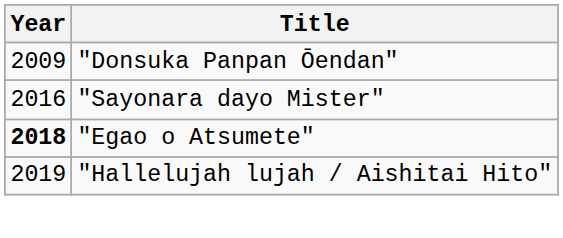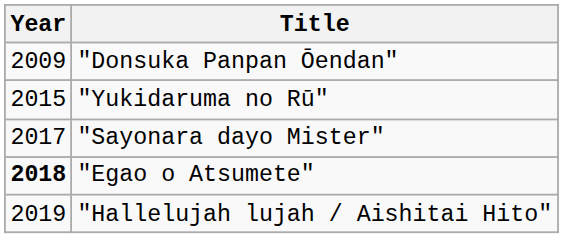 <table class="wikitable">
 <tr>
 <th>Year</th>
 <th>Title</th>
 </tr>
 <tr>
 <td>2009</td>
 <td>"Donsuka Panpan Ōendan"</td>
 </tr>
 <tr>
-<td>2016</td>
+<td>2015</td>
+<td>"Yukidaruma no Rū"</td>
+</tr>
+<tr>
+<td>2017</td>
 <td>"Sayonara dayo Mister"</td>
 </tr>
 <tr>
 <td><strong>2018</strong></td>
 <td>"Egao o Atsumete"</td>
 </tr>
 <tr>
 <td>2019</td>
 <td>"Hallelujah lujah / Aishitai Hito"</td>
 </tr>
 </table>
